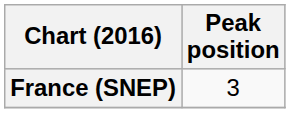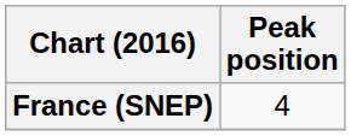 <table class="wikitable plainrowheaders">
 <tr>
 <th>Chart (2016)</th>
 <th>Peak<br>position</th>
 </tr>
 <tr>
 <th scope="row">France (SNEP)</th>
-<td align="center">3</td>
+<td align="center">4</td>
 </tr>
 <tr>
 </tr>
 </table>
